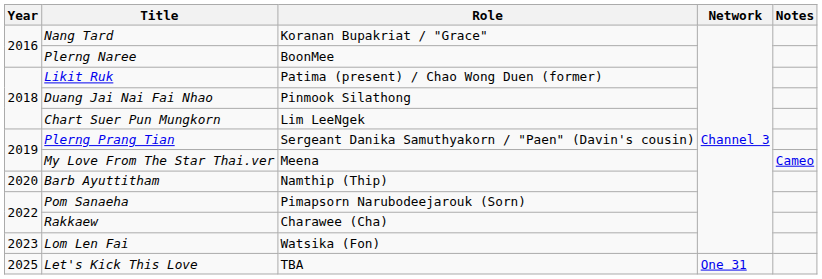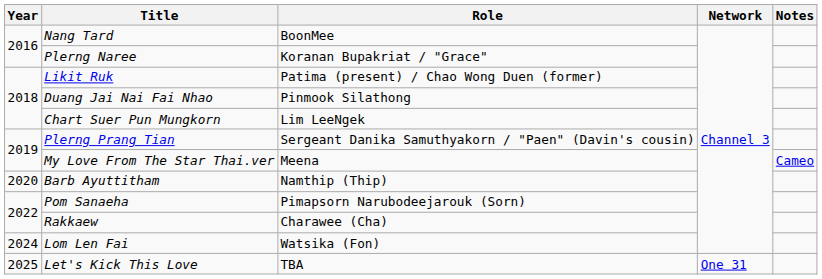 <table class="wikitable sortable">
 <tr>
 <th>Year</th>
 <th>Title</th>
 <th>Role</th>
 <th>Network</th>
 <th class="unsortable">Notes</th>
 </tr>
 <tr>
 <td rowspan="2">2016</td>
 <td><em> Nang Tard </em></td>
-<td>Koranan Bupakriat / "Grace"</td>
+<td>BoonMee</td>
 <td rowspan="11"><a href='#'>Channel 3</a></td>
 <td></td>
 </tr>
 <tr>
 <td><em> Plerng Naree </em></td>
-<td>BoonMee</td>
+<td>Koranan Bupakriat / "Grace"</td>
 <td></td>
 </tr>
 <tr>
 <td rowspan="3">2018</td>
 <td><em> <a href='#'>Likit Ruk</a> </em></td>
 <td>Patima (present) / Chao Wong Duen (former)</td>
 <td></td>
 </tr>
 <tr>
 <td><em> Duang Jai Nai Fai Nhao  </em></td>
 <td>Pinmook Silathong</td>
 <td></td>
 </tr>
 <tr>
 <td><em> Chart Suer Pun Mungkorn  </em></td>
 <td>Lim LeeNgek</td>
 <td></td>
 </tr>
 <tr>
 <td rowspan="2">2019</td>
 <td><em><a href='#'>Plerng Prang Tian</a></em></td>
 <td>Sergeant Danika Samuthyakorn / "Paen" (Davin's cousin)</td>
 <td></td>
 </tr>
 <tr>
 <td><em> My Love From The Star Thai.ver </em></td>
 <td>Meena</td>
 <td><a href='#'>Cameo</a></td>
 </tr>
 <tr>
 <td rowspan="1">2020</td>
 <td><em> Barb Ayuttitham </em></td>
 <td>Namthip (Thip)</td>
 <td></td>
 </tr>
 <tr>
 <td rowspan="2">2022</td>
 <td><em>Pom Sanaeha</em></td>
 <td>Pimapsorn Narubodeejarouk (Sorn)</td>
 <td></td>
 </tr>
 <tr>
 <td><em>Rakkaew</em></td>
 <td>Charawee (Cha)</td>
 <td></td>
 </tr>
 <tr>
-<td rowspan="1">2023</td>
+<td rowspan="1">2024</td>
 <td><em>Lom Len Fai</em></td>
 <td>Watsika (Fon)</td>
 <td></td>
 </tr>
 <tr>
 <td rowspan="1">2025</td>
 <td><em> Let's Kick This Love</em></td>
 <td>TBA</td>
 <td><a href='#'>One 31</a></td>
 </tr>
 </table>
